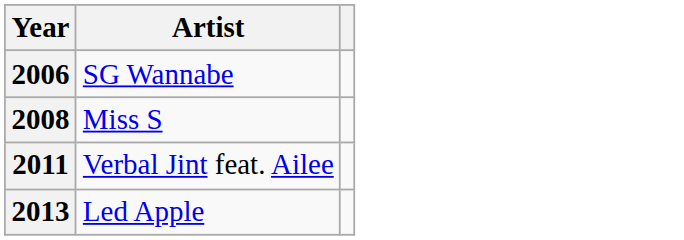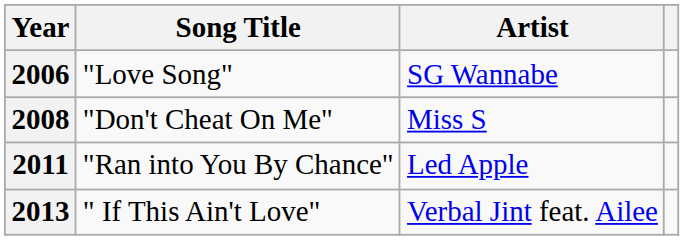 <table class="wikitable plainrowheaders sortable">
 <tr>
 <th scope="col">Year</th>
+<th scope="col">Song Title</th>
 <th scope="col">Artist</th>
 <th scope="col" class="unsortable"></th>
 </tr>
 <tr>
 <th scope="row">2006</th>
+<td>"Love Song"</td>
 <td><a href='#'>SG Wannabe</a></td>
 <td></td>
 </tr>
 <tr>
 <th scope="row">2008</th>
+<td>"Don't Cheat On Me"</td>
 <td><a href='#'>Miss S</a></td>
 <td></td>
 </tr>
 <tr>
 <th scope="row">2011</th>
-<td><a href='#'>Verbal Jint</a> feat. <a href='#'>Ailee</a></td>
+<td>"Ran into You By Chance"</td>
+<td><a href='#'>Led Apple</a></td>
 <td></td>
 </tr>
 <tr>
 <th scope="row">2013</th>
-<td><a href='#'>Led Apple</a></td>
+<td>" If This Ain't Love"</td>
+<td><a href='#'>Verbal Jint</a> feat. <a href='#'>Ailee</a></td>
 <td></td>
 </tr>
 </table>
